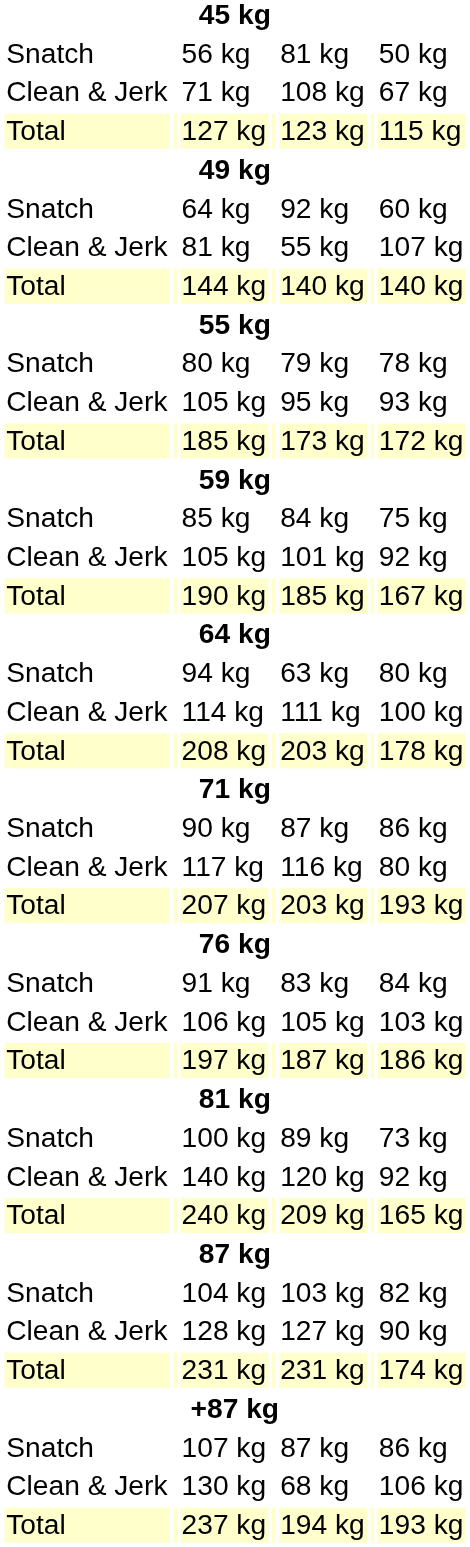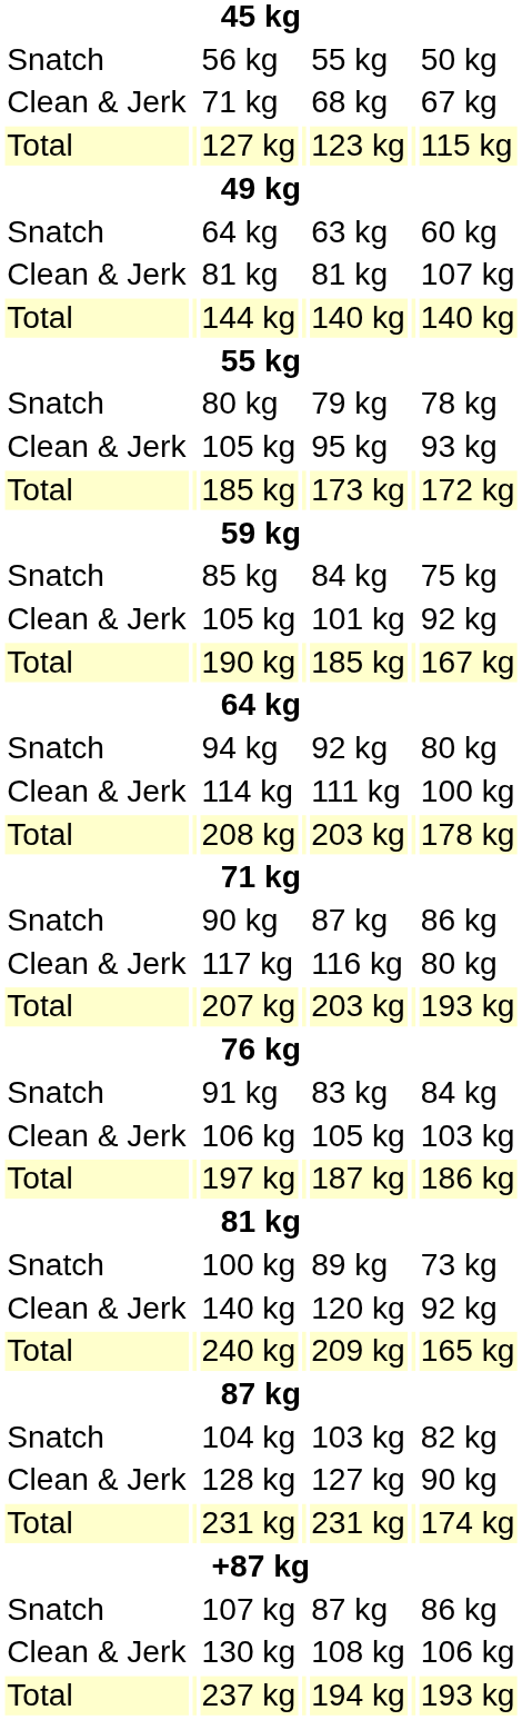 <table>
 <tr>
 <th colspan=7>45 kg</th>
 </tr>
 <tr>
 <td>Snatch</td>
 <td></td>
 <td>56 kg</td>
 <td></td>
-<td>81 kg</td>
+<td>55 kg</td>
 <td></td>
 <td>50 kg</td>
 </tr>
 <tr>
 <td>Clean & Jerk</td>
 <td></td>
 <td>71 kg</td>
 <td></td>
-<td>108 kg</td>
+<td>68 kg</td>
 <td></td>
 <td>67 kg</td>
 </tr>
 <tr bgcolor=ffffcc>
 <td>Total</td>
 <td></td>
 <td>127 kg</td>
 <td></td>
 <td>123 kg</td>
 <td></td>
 <td>115 kg</td>
 </tr>
 <tr>
 <th colspan=7>49 kg</th>
 </tr>
 <tr>
 <td>Snatch</td>
 <td></td>
 <td>64 kg</td>
 <td></td>
-<td>92 kg</td>
+<td>63 kg</td>
 <td></td>
 <td>60 kg</td>
 </tr>
 <tr>
 <td>Clean & Jerk</td>
 <td></td>
 <td>81 kg</td>
 <td></td>
-<td>55 kg</td>
+<td>81 kg</td>
 <td></td>
 <td>107 kg</td>
 </tr>
 <tr bgcolor=ffffcc>
 <td>Total</td>
 <td></td>
 <td>144 kg</td>
 <td></td>
 <td>140 kg</td>
 <td></td>
 <td>140 kg</td>
 </tr>
 <tr>
 <th colspan=7>55 kg</th>
 </tr>
 <tr>
 <td>Snatch</td>
 <td></td>
 <td>80 kg</td>
 <td></td>
 <td>79 kg</td>
 <td></td>
 <td>78 kg</td>
 </tr>
 <tr>
 <td>Clean & Jerk</td>
 <td></td>
 <td>105 kg</td>
 <td></td>
 <td>95 kg</td>
 <td></td>
 <td>93 kg</td>
 </tr>
 <tr bgcolor=ffffcc>
 <td>Total</td>
 <td></td>
 <td>185 kg</td>
 <td></td>
 <td>173 kg</td>
 <td></td>
 <td>172 kg</td>
 </tr>
 <tr>
 <th colspan=7>59 kg</th>
 </tr>
 <tr>
 <td>Snatch</td>
 <td></td>
 <td>85 kg</td>
 <td></td>
 <td>84 kg</td>
 <td></td>
 <td>75 kg</td>
 </tr>
 <tr>
 <td>Clean & Jerk</td>
 <td></td>
 <td>105 kg</td>
 <td></td>
 <td>101 kg</td>
 <td></td>
 <td>92 kg</td>
 </tr>
 <tr bgcolor=ffffcc>
 <td>Total</td>
 <td></td>
 <td>190 kg</td>
 <td></td>
 <td>185 kg</td>
 <td></td>
 <td>167 kg</td>
 </tr>
 <tr>
 <th colspan=7>64 kg</th>
 </tr>
 <tr>
 <td>Snatch</td>
 <td></td>
 <td>94 kg</td>
 <td></td>
-<td>63 kg</td>
+<td>92 kg</td>
 <td></td>
 <td>80 kg</td>
 </tr>
 <tr>
 <td>Clean & Jerk</td>
 <td></td>
 <td>114 kg</td>
 <td></td>
 <td>111 kg</td>
 <td></td>
 <td>100 kg</td>
 </tr>
 <tr bgcolor=ffffcc>
 <td>Total</td>
 <td></td>
 <td>208 kg</td>
 <td></td>
 <td>203 kg</td>
 <td></td>
 <td>178 kg</td>
 </tr>
 <tr>
 <th colspan=7>71 kg</th>
 </tr>
 <tr>
 <td>Snatch</td>
 <td></td>
 <td>90 kg</td>
 <td></td>
 <td>87 kg</td>
 <td></td>
 <td>86 kg</td>
 </tr>
 <tr>
 <td>Clean & Jerk</td>
 <td></td>
 <td>117 kg</td>
 <td></td>
 <td>116 kg</td>
 <td></td>
 <td>80 kg</td>
 </tr>
 <tr bgcolor=ffffcc>
 <td>Total</td>
 <td></td>
 <td>207 kg</td>
 <td></td>
 <td>203 kg</td>
 <td></td>
 <td>193 kg</td>
 </tr>
 <tr>
 <th colspan=7>76 kg</th>
 </tr>
 <tr>
 <td>Snatch</td>
 <td></td>
 <td>91 kg</td>
 <td></td>
 <td>83 kg</td>
 <td></td>
 <td>84 kg</td>
 </tr>
 <tr>
 <td>Clean & Jerk</td>
 <td></td>
 <td>106 kg</td>
 <td></td>
 <td>105 kg</td>
 <td></td>
 <td>103 kg</td>
 </tr>
 <tr bgcolor=ffffcc>
 <td>Total</td>
 <td></td>
 <td>197 kg</td>
 <td></td>
 <td>187 kg</td>
 <td></td>
 <td>186 kg</td>
 </tr>
 <tr>
 <th colspan=7>81 kg</th>
 </tr>
 <tr>
 <td>Snatch</td>
 <td></td>
 <td>100 kg</td>
 <td></td>
 <td>89 kg</td>
 <td></td>
 <td>73 kg</td>
 </tr>
 <tr>
 <td>Clean & Jerk</td>
 <td></td>
 <td>140 kg</td>
 <td></td>
 <td>120 kg</td>
 <td></td>
 <td>92 kg</td>
 </tr>
 <tr bgcolor=ffffcc>
 <td>Total</td>
 <td></td>
 <td>240 kg</td>
 <td></td>
 <td>209 kg</td>
 <td></td>
 <td>165 kg</td>
 </tr>
 <tr>
 <th colspan=7>87 kg</th>
 </tr>
 <tr>
 <td>Snatch</td>
 <td></td>
 <td>104 kg</td>
 <td></td>
 <td>103 kg</td>
 <td></td>
 <td>82 kg</td>
 </tr>
 <tr>
 <td>Clean & Jerk</td>
 <td></td>
 <td>128 kg</td>
 <td></td>
 <td>127 kg</td>
 <td></td>
 <td>90 kg</td>
 </tr>
 <tr bgcolor=ffffcc>
 <td>Total</td>
 <td></td>
 <td>231 kg</td>
 <td></td>
 <td>231 kg</td>
 <td></td>
 <td>174 kg</td>
 </tr>
 <tr>
 <th colspan=7>+87 kg</th>
 </tr>
 <tr>
 <td>Snatch</td>
 <td></td>
 <td>107 kg</td>
 <td></td>
 <td>87 kg</td>
 <td></td>
 <td>86 kg</td>
 </tr>
 <tr>
 <td>Clean & Jerk</td>
 <td></td>
 <td>130 kg</td>
 <td></td>
-<td>68 kg</td>
+<td>108 kg</td>
 <td></td>
 <td>106 kg</td>
 </tr>
 <tr bgcolor=ffffcc>
 <td>Total</td>
 <td></td>
 <td>237 kg</td>
 <td></td>
 <td>194 kg</td>
 <td></td>
 <td>193 kg</td>
 </tr>
 </table>
